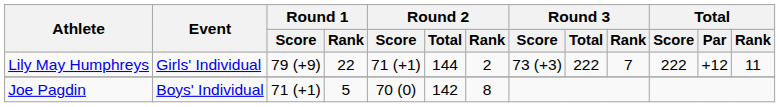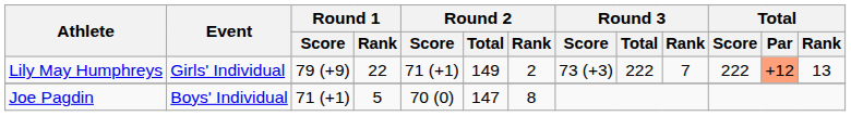 <table class="wikitable" style="font-size:90%">
 <tr>
 <th rowspan="2">Athlete</th>
 <th rowspan="2">Event</th>
 <th colspan="2">Round 1</th>
 <th colspan="3">Round 2</th>
 <th colspan="3">Round 3</th>
 <th colspan="3">Total</th>
 </tr>
 <tr style="font-size:95%">
 <th>Score</th>
 <th>Rank</th>
 <th>Score</th>
 <th>Total</th>
 <th>Rank</th>
 <th>Score</th>
 <th>Total</th>
 <th>Rank</th>
 <th>Score</th>
 <th>Par</th>
 <th>Rank</th>
 </tr>
 <tr align=center>
 <td align=left><a href='#'>Lily May Humphreys</a></td>
 <td align=left><a href='#'>Girls' Individual</a></td>
 <td>79 (+9)</td>
 <td>22</td>
 <td>71 (+1)</td>
-<td>144</td>
+<td>149</td>
 <td>2</td>
 <td>73 (+3)</td>
 <td>222</td>
 <td>7</td>
 <td>222</td>
-<td>+12</td>
-<td>11</td>
+<td style="background: lightsalmon;">+12</td>
+<td>13</td>
 </tr>
 <tr>
 </tr>
 <tr align=center>
 <td align=left><a href='#'>Joe Pagdin</a></td>
 <td align=left><a href='#'>Boys' Individual</a></td>
 <td>71 (+1)</td>
 <td>5</td>
 <td>70 (0)</td>
-<td>142</td>
+<td>147</td>
 <td>8</td>
 <td colspan=3></td>
 <td colspan=3></td>
 </tr>
 </table>
